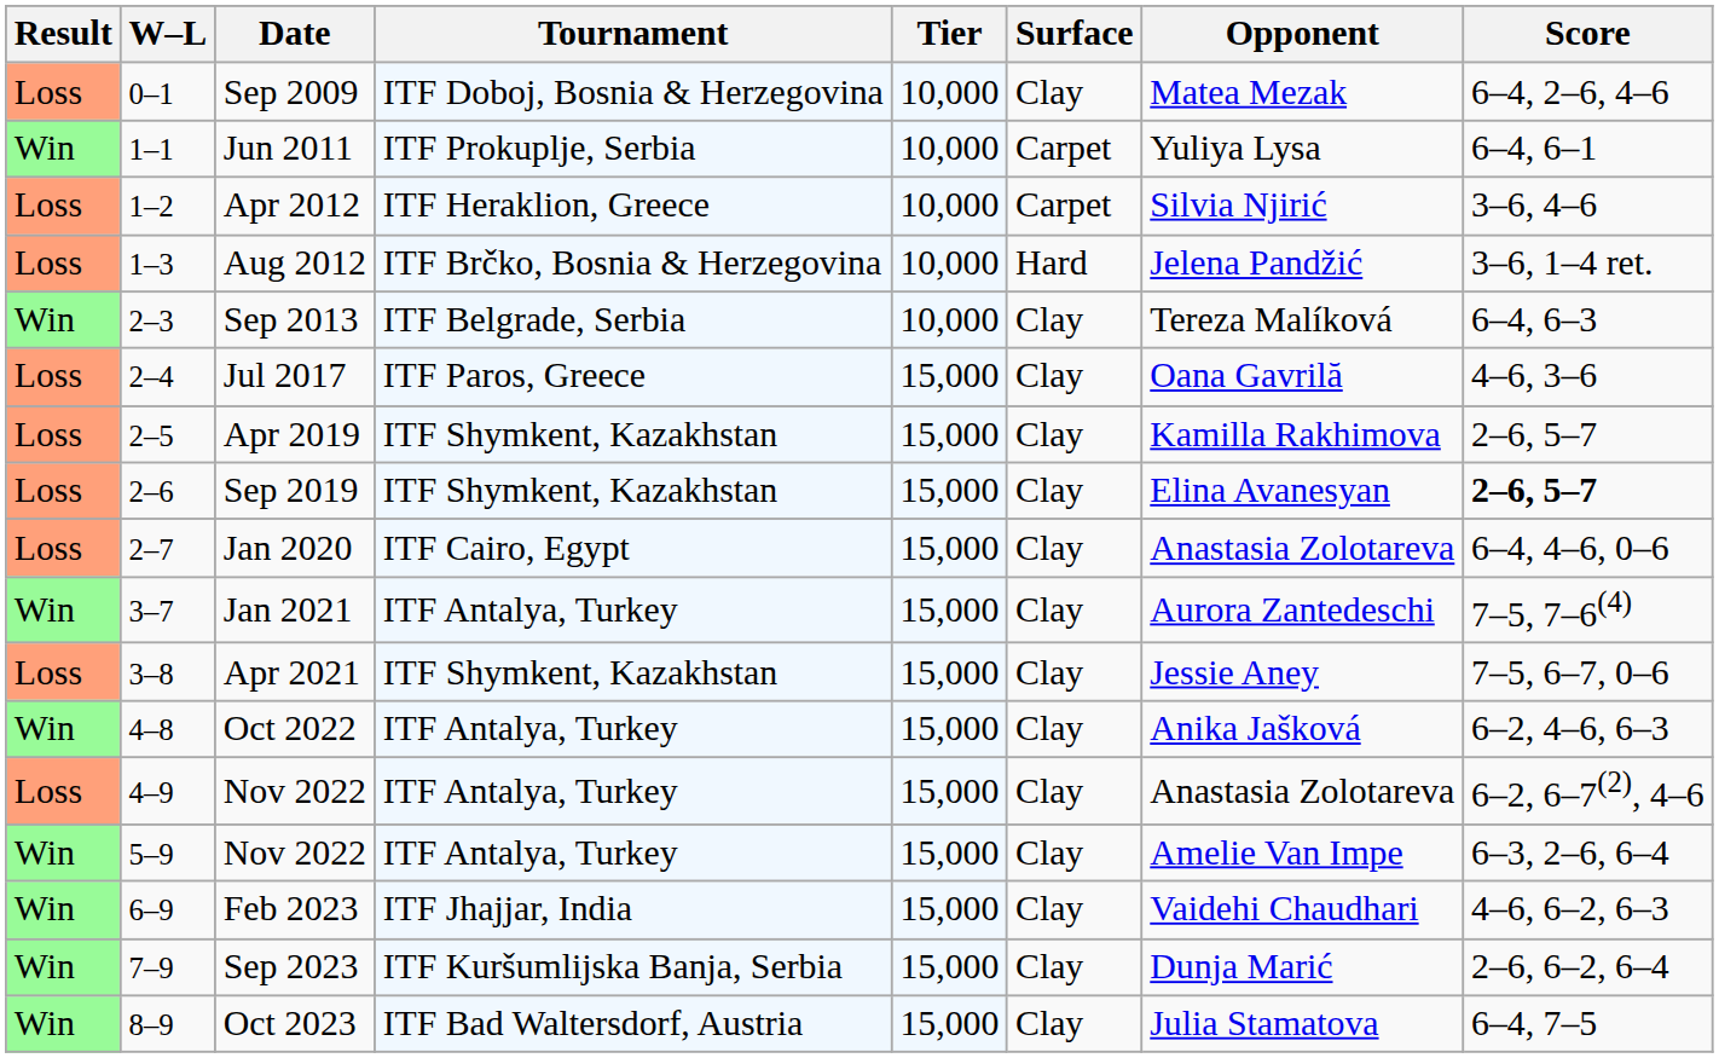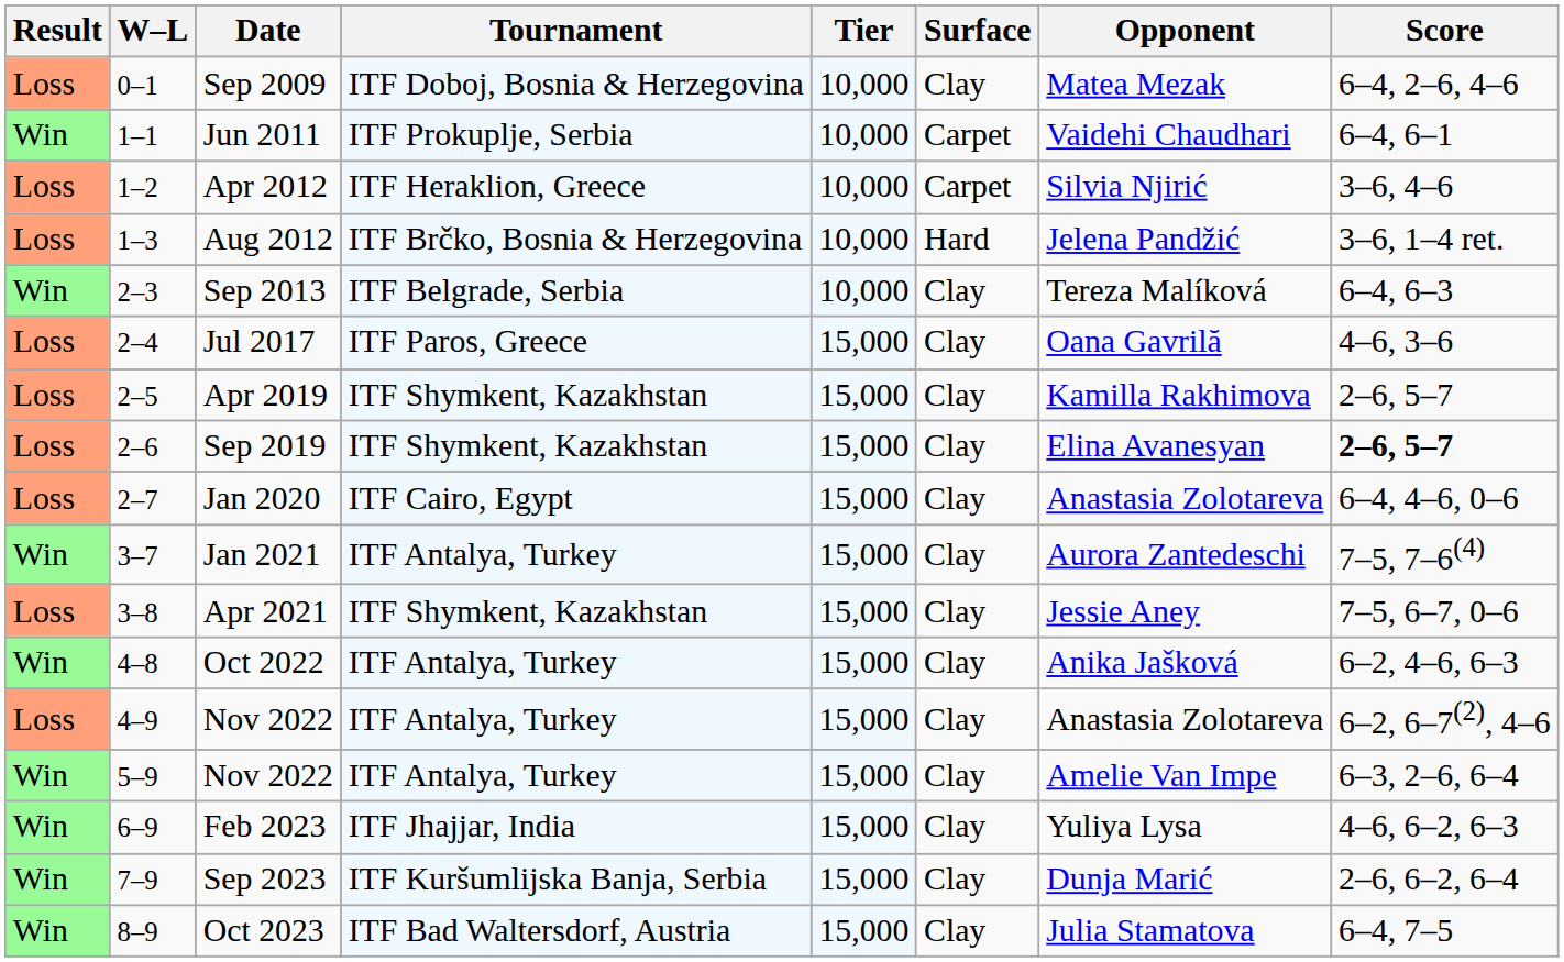 <table class="sortable wikitable">
 <tr>
 <th>Result</th>
 <th class="unsortable">W–L</th>
 <th>Date</th>
 <th>Tournament</th>
 <th>Tier</th>
 <th>Surface</th>
 <th>Opponent</th>
 <th class="unsortable">Score</th>
 </tr>
 <tr>
 <td bgcolor="FFA07A">Loss</td>
 <td><small>0–1</small></td>
 <td>Sep 2009</td>
 <td style="background:#f0f8ff;">ITF Doboj, Bosnia & Herzegovina</td>
 <td style="background:#f0f8ff;">10,000</td>
 <td>Clay</td>
 <td> <a href='#'>Matea Mezak</a></td>
 <td>6–4, 2–6, 4–6</td>
 </tr>
 <tr>
 <td bgcolor="98FB98">Win</td>
 <td><small>1–1</small></td>
 <td>Jun 2011</td>
 <td style="background:#f0f8ff;">ITF Prokuplje, Serbia</td>
 <td style="background:#f0f8ff;">10,000</td>
 <td>Carpet</td>
-<td> Yuliya Lysa</td>
+<td> <a href='#'>Vaidehi Chaudhari</a></td>
 <td>6–4, 6–1</td>
 </tr>
 <tr>
 <td bgcolor="FFA07A">Loss</td>
 <td><small>1–2</small></td>
 <td>Apr 2012</td>
 <td style="background:#f0f8ff;">ITF Heraklion, Greece</td>
 <td style="background:#f0f8ff;">10,000</td>
 <td>Carpet</td>
 <td> <a href='#'>Silvia Njirić</a></td>
 <td>3–6, 4–6</td>
 </tr>
 <tr>
 <td bgcolor="FFA07A">Loss</td>
 <td><small>1–3</small></td>
 <td>Aug 2012</td>
 <td style="background:#f0f8ff;">ITF Brčko, Bosnia & Herzegovina</td>
 <td style="background:#f0f8ff;">10,000</td>
 <td>Hard</td>
 <td> <a href='#'>Jelena Pandžić</a></td>
 <td>3–6, 1–4 ret.</td>
 </tr>
 <tr>
 <td bgcolor="98FB98">Win</td>
 <td><small>2–3</small></td>
 <td>Sep 2013</td>
 <td style="background:#f0f8ff;">ITF Belgrade, Serbia</td>
 <td style="background:#f0f8ff;">10,000</td>
 <td>Clay</td>
 <td> Tereza Malíková</td>
 <td>6–4, 6–3</td>
 </tr>
 <tr>
 <td bgcolor="FFA07A">Loss</td>
 <td><small>2–4</small></td>
 <td>Jul 2017</td>
 <td style="background:#f0f8ff;">ITF Paros, Greece</td>
 <td style="background:#f0f8ff;">15,000</td>
 <td>Clay</td>
 <td> <a href='#'>Oana Gavrilă</a></td>
 <td>4–6, 3–6</td>
 </tr>
 <tr>
 <td bgcolor="FFA07A">Loss</td>
 <td><small>2–5</small></td>
 <td>Apr 2019</td>
 <td style="background:#f0f8ff;">ITF Shymkent, Kazakhstan</td>
 <td style="background:#f0f8ff;">15,000</td>
 <td>Clay</td>
 <td> <a href='#'>Kamilla Rakhimova</a></td>
 <td>2–6, 5–7</td>
 </tr>
 <tr>
 <td bgcolor="FFA07A">Loss</td>
 <td><small>2–6</small></td>
 <td>Sep 2019</td>
 <td style="background:#f0f8ff;">ITF Shymkent, Kazakhstan</td>
 <td style="background:#f0f8ff;">15,000</td>
 <td>Clay</td>
 <td> <a href='#'>Elina Avanesyan</a></td>
 <td><strong>2–6, 5–7</strong></td>
 </tr>
 <tr>
 <td bgcolor="FFA07A">Loss</td>
 <td><small>2–7</small></td>
 <td>Jan 2020</td>
 <td style="background:#f0f8ff;">ITF Cairo, Egypt</td>
 <td style="background:#f0f8ff;">15,000</td>
 <td>Clay</td>
 <td> <a href='#'>Anastasia Zolotareva</a></td>
 <td>6–4, 4–6, 0–6</td>
 </tr>
 <tr>
 <td bgcolor="98FB98">Win</td>
 <td><small>3–7</small></td>
 <td>Jan 2021</td>
 <td style="background:#f0f8ff;">ITF Antalya, Turkey</td>
 <td style="background:#f0f8ff;">15,000</td>
 <td>Clay</td>
 <td> <a href='#'>Aurora Zantedeschi</a></td>
 <td>7–5, 7–6<sup>(4)</sup></td>
 </tr>
 <tr>
 <td bgcolor="FFA07A">Loss</td>
 <td><small>3–8</small></td>
 <td>Apr 2021</td>
 <td style="background:#f0f8ff;">ITF Shymkent, Kazakhstan</td>
 <td style="background:#f0f8ff;">15,000</td>
 <td>Clay</td>
 <td> <a href='#'>Jessie Aney</a></td>
 <td>7–5, 6–7, 0–6</td>
 </tr>
 <tr>
 <td bgcolor=98FB98>Win</td>
 <td><small>4–8</small></td>
 <td>Oct 2022</td>
 <td style="background:#f0f8ff;">ITF Antalya, Turkey</td>
 <td style="background:#f0f8ff;">15,000</td>
 <td>Clay</td>
 <td> <a href='#'>Anika Jašková</a></td>
 <td>6–2, 4–6, 6–3</td>
 </tr>
 <tr>
 <td bgcolor="FFA07A">Loss</td>
 <td><small>4–9</small></td>
 <td>Nov 2022</td>
 <td style="background:#f0f8ff;">ITF Antalya, Turkey</td>
 <td style="background:#f0f8ff;">15,000</td>
 <td>Clay</td>
 <td> Anastasia Zolotareva</td>
 <td>6–2, 6–7<sup>(2)</sup>, 4–6</td>
 </tr>
 <tr>
 <td bgcolor=98FB98>Win</td>
 <td><small>5–9</small></td>
 <td>Nov 2022</td>
 <td style="background:#f0f8ff;">ITF Antalya, Turkey</td>
 <td style="background:#f0f8ff;">15,000</td>
 <td>Clay</td>
 <td> <a href='#'>Amelie Van Impe</a></td>
 <td>6–3, 2–6, 6–4</td>
 </tr>
 <tr>
 <td bgcolor=98FB98>Win</td>
 <td><small>6–9</small></td>
 <td>Feb 2023</td>
 <td style="background:#f0f8ff;">ITF Jhajjar, India</td>
 <td style="background:#f0f8ff;">15,000</td>
 <td>Clay</td>
-<td> <a href='#'>Vaidehi Chaudhari</a></td>
+<td> Yuliya Lysa</td>
 <td>4–6, 6–2, 6–3</td>
 </tr>
 <tr>
 <td bgcolor=98FB98>Win</td>
 <td><small>7–9</small></td>
 <td>Sep 2023</td>
 <td style="background:#f0f8ff;">ITF Kuršumlijska Banja, Serbia</td>
 <td style="background:#f0f8ff;">15,000</td>
 <td>Clay</td>
 <td> <a href='#'>Dunja Marić</a></td>
 <td>2–6, 6–2, 6–4</td>
 </tr>
 <tr>
 <td bgcolor=98FB98>Win</td>
 <td><small>8–9</small></td>
 <td>Oct 2023</td>
 <td style="background:#f0f8ff;">ITF Bad Waltersdorf, Austria</td>
 <td style="background:#f0f8ff;">15,000</td>
 <td>Clay</td>
 <td> <a href='#'>Julia Stamatova</a></td>
 <td>6–4, 7–5</td>
 </tr>
 </table>
